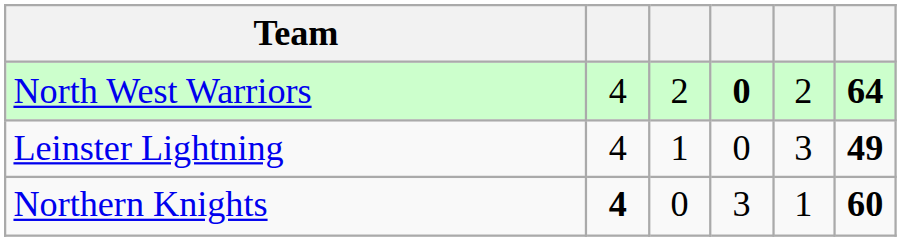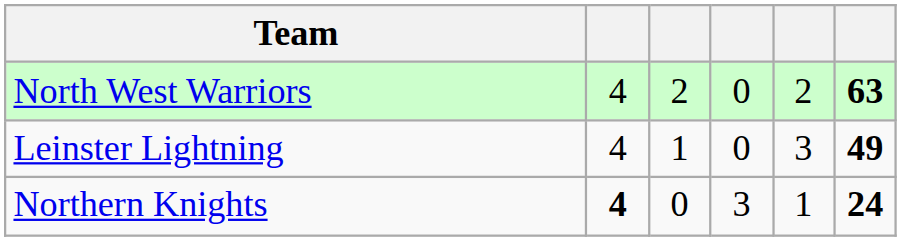 <table class="wikitable" style="text-align:center">
 <tr>
 <th style="width:250px">Team</th>
 <th width="20"></th>
 <th width="20"></th>
 <th width="20"></th>
 <th width="20"></th>
 <th width="20"></th>
 </tr>
 <tr style="background:#cfc">
 <td style="text-align:left;"><a href='#'>North West Warriors</a></td>
 <td>4</td>
 <td>2</td>
-<td><strong>0</strong></td>
+<td>0</td>
 <td>2</td>
-<td><strong>64</strong></td>
+<td><strong>63</strong></td>
 </tr>
 <tr>
 <td style="text-align:left;"><a href='#'>Leinster Lightning</a></td>
 <td>4</td>
 <td>1</td>
 <td>0</td>
 <td>3</td>
 <td><strong>49</strong></td>
 </tr>
 <tr>
 <td style="text-align:left;"><a href='#'>Northern Knights</a></td>
 <td><strong>4</strong></td>
 <td>0</td>
 <td>3</td>
 <td>1</td>
-<td><strong>60</strong></td>
+<td><strong>24</strong></td>
 </tr>
 </table>
